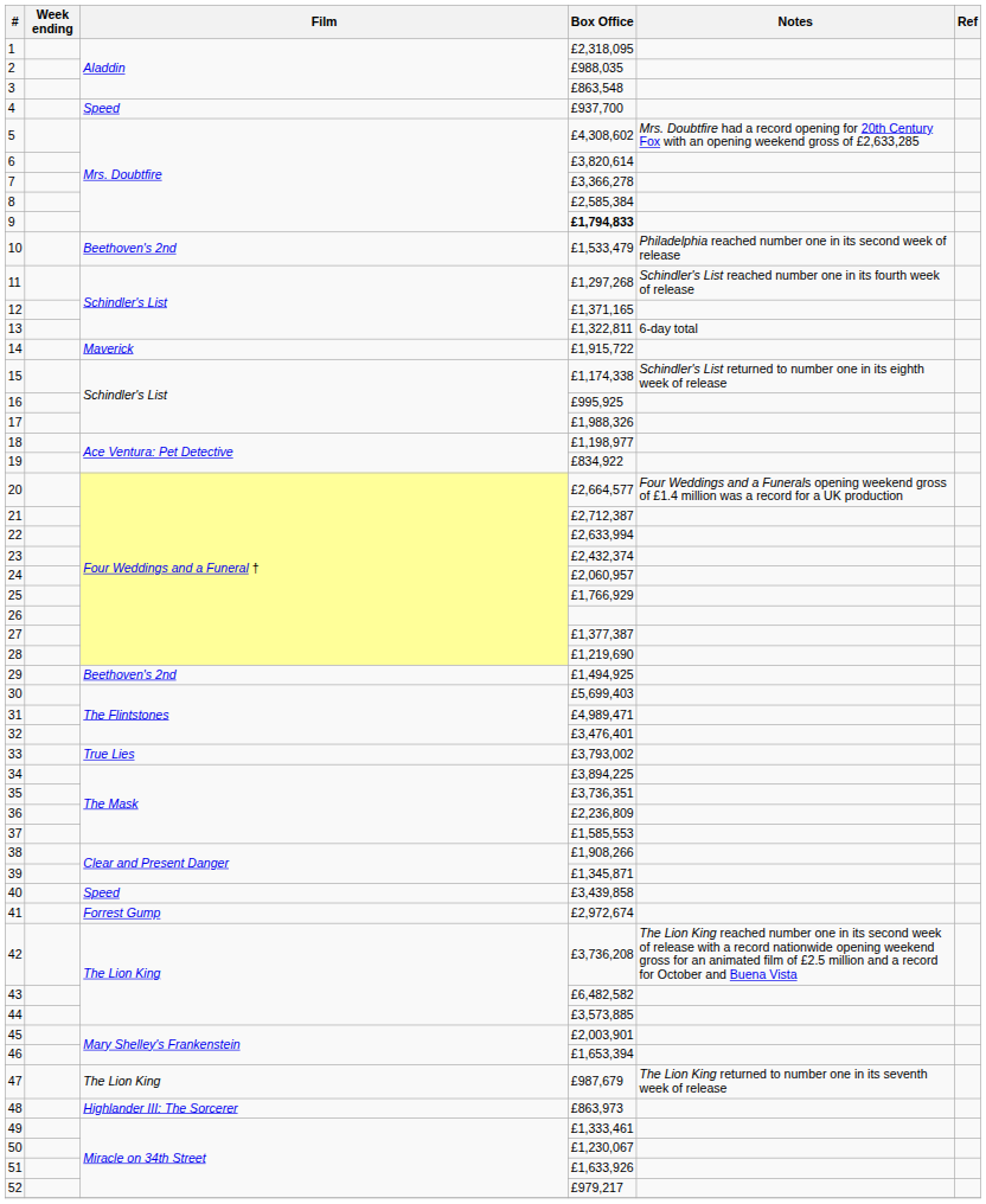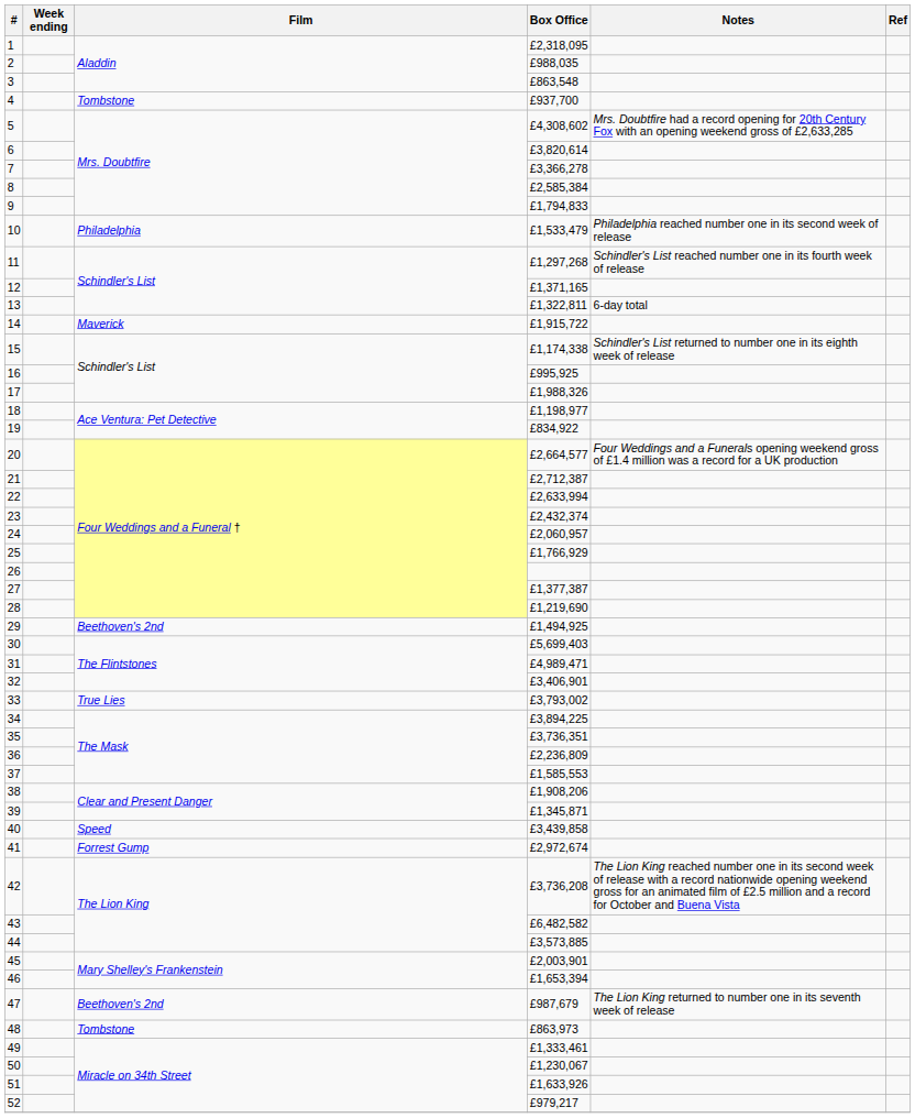 <table class="wikitable sortable">
 <tr>
 <th abbr="Week">#</th>
 <th abbr="Date">Week ending</th>
 <th width="50%">Film</th>
 <th abbr="Box Office">Box Office</th>
 <th>Notes</th>
 <th>Ref</th>
 </tr>
 <tr>
 <td>1</td>
 <td></td>
 <td rowspan="3"><em><a href='#'>Aladdin</a></em></td>
 <td>£2,318,095</td>
 <td></td>
 <td></td>
 </tr>
 <tr>
 <td>2</td>
 <td></td>
 <td>£988,035</td>
 <td></td>
 <td></td>
 </tr>
 <tr>
 <td>3</td>
 <td></td>
 <td>£863,548</td>
 <td></td>
 <td></td>
 </tr>
 <tr>
 <td>4</td>
 <td></td>
-<td><em><a href='#'>Speed</a></em></td>
+<td><em><a href='#'>Tombstone</a></em></td>
 <td>£937,700</td>
 <td></td>
 <td></td>
 </tr>
 <tr>
 <td>5</td>
 <td></td>
 <td rowspan="5"><em><a href='#'>Mrs. Doubtfire</a></em></td>
 <td>£4,308,602</td>
 <td><em>Mrs. Doubtfire</em> had a record opening for <a href='#'>20th Century Fox</a> with an opening weekend gross of £2,633,285</td>
 <td></td>
 </tr>
 <tr>
 <td>6</td>
 <td></td>
 <td>£3,820,614</td>
 <td></td>
 <td></td>
 </tr>
 <tr>
 <td>7</td>
 <td></td>
 <td>£3,366,278</td>
 <td></td>
 <td></td>
 </tr>
 <tr>
 <td>8</td>
 <td></td>
 <td>£2,585,384</td>
 <td></td>
 <td></td>
 </tr>
 <tr>
 <td>9</td>
 <td></td>
-<td><strong>£1,794,833</strong></td>
+<td>£1,794,833</td>
 <td></td>
 <td></td>
 </tr>
 <tr>
 <td>10</td>
 <td></td>
-<td><em><a href='#'>Beethoven's 2nd</a></em></td>
+<td><em><a href='#'>Philadelphia</a></em></td>
 <td>£1,533,479</td>
 <td><em>Philadelphia</em> reached number one in its second week of release</td>
 <td></td>
 </tr>
 <tr>
 <td>11</td>
 <td></td>
 <td rowspan="3"><em><a href='#'>Schindler's List</a></em></td>
 <td>£1,297,268</td>
 <td><em>Schindler's List</em> reached number one in its fourth week of release</td>
 <td></td>
 </tr>
 <tr>
 <td>12</td>
 <td></td>
 <td>£1,371,165</td>
 <td></td>
 <td></td>
 </tr>
 <tr>
 <td>13</td>
 <td></td>
 <td>£1,322,811</td>
 <td>6-day total</td>
 <td></td>
 </tr>
 <tr>
 <td>14</td>
 <td></td>
 <td><em><a href='#'>Maverick</a></em></td>
 <td>£1,915,722</td>
 <td></td>
 <td></td>
 </tr>
 <tr>
 <td>15</td>
 <td></td>
 <td rowspan="3"><em>Schindler's List</em></td>
 <td>£1,174,338</td>
 <td><em>Schindler's List</em> returned to number one in its eighth week of release</td>
 <td></td>
 </tr>
 <tr>
 <td>16</td>
 <td></td>
 <td>£995,925</td>
 <td></td>
 <td></td>
 </tr>
 <tr>
 <td>17</td>
 <td></td>
 <td>£1,988,326</td>
 <td></td>
 <td></td>
 </tr>
 <tr>
 <td>18</td>
 <td></td>
 <td rowspan="2"><em><a href='#'>Ace Ventura: Pet Detective</a></em></td>
 <td>£1,198,977</td>
 <td></td>
 <td></td>
 </tr>
 <tr>
 <td>19</td>
 <td></td>
 <td>£834,922</td>
 <td></td>
 <td></td>
 </tr>
 <tr>
 <td>20</td>
 <td></td>
 <td rowspan="9" style="background-color:#FFFF99"><em><a href='#'>Four Weddings and a Funeral</a></em> †</td>
 <td>£2,664,577</td>
 <td><em>Four Weddings and a Funeral</em>s opening weekend gross of £1.4 million was a record for a UK production</td>
 <td></td>
 </tr>
 <tr>
 <td>21</td>
 <td></td>
 <td>£2,712,387</td>
 <td></td>
 <td></td>
 </tr>
 <tr>
 <td>22</td>
 <td></td>
 <td>£2,633,994</td>
 <td></td>
 <td></td>
 </tr>
 <tr>
 <td>23</td>
 <td></td>
 <td>£2,432,374</td>
 <td></td>
 <td></td>
 </tr>
 <tr>
 <td>24</td>
 <td></td>
 <td>£2,060,957</td>
 <td></td>
 <td></td>
 </tr>
 <tr>
 <td>25</td>
 <td></td>
 <td>£1,766,929</td>
 <td></td>
 <td></td>
 </tr>
 <tr>
 <td>26</td>
 <td></td>
 <td></td>
 <td></td>
 <td></td>
 </tr>
 <tr>
 <td>27</td>
 <td></td>
 <td>£1,377,387</td>
 <td></td>
 <td></td>
 </tr>
 <tr>
 <td>28</td>
 <td></td>
 <td>£1,219,690</td>
 <td></td>
 <td></td>
 </tr>
 <tr>
 <td>29</td>
 <td></td>
 <td><em><a href='#'>Beethoven's 2nd</a></em></td>
 <td>£1,494,925</td>
 <td></td>
 <td></td>
 </tr>
 <tr>
 <td>30</td>
 <td></td>
 <td rowspan="3"><em><a href='#'>The Flintstones</a></em></td>
 <td>£5,699,403</td>
 <td></td>
 <td></td>
 </tr>
 <tr>
 <td>31</td>
 <td></td>
 <td>£4,989,471</td>
 <td></td>
 <td></td>
 </tr>
 <tr>
 <td>32</td>
 <td></td>
-<td>£3,476,401</td>
+<td>£3,406,901</td>
 <td></td>
 <td></td>
 </tr>
 <tr>
 <td>33</td>
 <td></td>
 <td><em><a href='#'>True Lies</a></em></td>
 <td>£3,793,002</td>
 <td></td>
 <td></td>
 </tr>
 <tr>
 <td>34</td>
 <td></td>
 <td rowspan="4"><em><a href='#'>The Mask</a></em></td>
 <td>£3,894,225</td>
 <td></td>
 <td></td>
 </tr>
 <tr>
 <td>35</td>
 <td></td>
 <td>£3,736,351</td>
 <td></td>
 <td></td>
 </tr>
 <tr>
 <td>36</td>
 <td></td>
 <td>£2,236,809</td>
 <td></td>
 <td></td>
 </tr>
 <tr>
 <td>37</td>
 <td></td>
 <td>£1,585,553</td>
 <td></td>
 <td></td>
 </tr>
 <tr>
 <td>38</td>
 <td></td>
 <td rowspan="2"><em><a href='#'>Clear and Present Danger</a></em></td>
-<td>£1,908,266</td>
+<td>£1,908,206</td>
 <td></td>
 <td></td>
 </tr>
 <tr>
 <td>39</td>
 <td></td>
 <td>£1,345,871</td>
 <td></td>
 <td></td>
 </tr>
 <tr>
 <td>40</td>
 <td></td>
 <td><em><a href='#'>Speed</a></em></td>
 <td>£3,439,858</td>
 <td></td>
 <td></td>
 </tr>
 <tr>
 <td>41</td>
 <td></td>
 <td><em><a href='#'>Forrest Gump</a></em></td>
 <td>£2,972,674</td>
 <td></td>
 <td></td>
 </tr>
 <tr>
 <td>42</td>
 <td></td>
 <td rowspan="3"><em><a href='#'>The Lion King</a></em></td>
 <td>£3,736,208</td>
 <td><em>The Lion King</em> reached number one in its second week of release with a record nationwide opening weekend gross for an animated film of £2.5 million and a record for October and <a href='#'>Buena Vista</a></td>
 <td></td>
 </tr>
 <tr>
 <td>43</td>
 <td></td>
 <td>£6,482,582</td>
 <td></td>
 <td></td>
 </tr>
 <tr>
 <td>44</td>
 <td></td>
 <td>£3,573,885</td>
 <td></td>
 <td></td>
 </tr>
 <tr>
 <td>45</td>
 <td></td>
 <td rowspan="2"><em><a href='#'>Mary Shelley's Frankenstein</a></em></td>
 <td>£2,003,901</td>
 <td></td>
 <td></td>
 </tr>
 <tr>
 <td>46</td>
 <td></td>
 <td>£1,653,394</td>
 <td></td>
 <td></td>
 </tr>
 <tr>
 <td>47</td>
 <td></td>
-<td><em>The Lion King</em></td>
+<td><em><a href='#'>Beethoven's 2nd</a></em></td>
 <td>£987,679</td>
 <td><em>The Lion King</em> returned to number one in its seventh week of release</td>
 <td></td>
 </tr>
 <tr>
 <td>48</td>
 <td></td>
-<td><em><a href='#'>Highlander III: The Sorcerer</a></em></td>
+<td><em><a href='#'>Tombstone</a></em></td>
 <td>£863,973</td>
 <td></td>
 <td></td>
 </tr>
 <tr>
 <td>49</td>
 <td></td>
 <td rowspan="4"><em><a href='#'>Miracle on 34th Street</a></em></td>
 <td>£1,333,461</td>
 <td></td>
 <td></td>
 </tr>
 <tr>
 <td>50</td>
 <td></td>
 <td>£1,230,067</td>
 <td></td>
 <td></td>
 </tr>
 <tr>
 <td>51</td>
 <td></td>
 <td>£1,633,926</td>
 <td></td>
 <td></td>
 </tr>
 <tr>
 <td>52</td>
 <td></td>
 <td>£979,217</td>
 <td></td>
 <td></td>
 </tr>
 <tr>
 </tr>
 </table>
